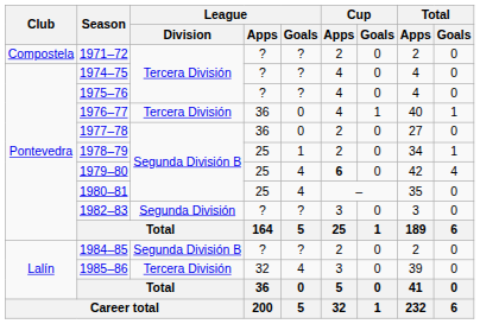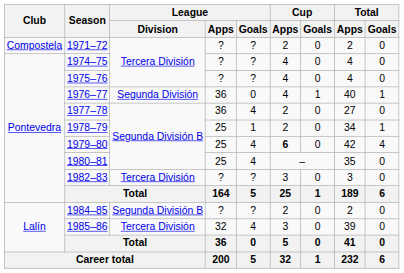 <table class="wikitable" style="text-align: center;">
 <tr>
 <th rowspan="2">Club</th>
 <th rowspan="2">Season</th>
 <th colspan="3">League</th>
 <th colspan="2">Cup</th>
 <th colspan="2">Total</th>
 </tr>
 <tr>
 <th>Division</th>
 <th>Apps</th>
 <th>Goals</th>
 <th>Apps</th>
 <th>Goals</th>
 <th>Apps</th>
 <th>Goals</th>
 </tr>
 <tr>
 <td valign="center"><a href='#'>Compostela</a></td>
 <td><a href='#'>1971–72</a></td>
 <td rowspan="3"><a href='#'>Tercera División</a></td>
 <td>?</td>
 <td>?</td>
 <td>2</td>
 <td>0</td>
 <td>2</td>
 <td>0</td>
 </tr>
 <tr>
 <td rowspan="9" valign="center"><a href='#'>Pontevedra</a></td>
 <td><a href='#'>1974–75</a></td>
 <td>?</td>
 <td>?</td>
 <td>4</td>
 <td>0</td>
 <td>4</td>
 <td>0</td>
 </tr>
 <tr>
 <td><a href='#'>1975–76</a></td>
 <td>?</td>
 <td>?</td>
 <td>4</td>
 <td>0</td>
 <td>4</td>
 <td>0</td>
 </tr>
 <tr>
 <td><a href='#'>1976–77</a></td>
-<td><a href='#'>Tercera División</a></td>
+<td><a href='#'>Segunda División</a></td>
 <td>36</td>
 <td>0</td>
 <td>4</td>
 <td>1</td>
 <td>40</td>
 <td>1</td>
 </tr>
 <tr>
 <td><a href='#'>1977–78</a></td>
 <td rowspan="4"><a href='#'>Segunda División B</a></td>
 <td>36</td>
-<td>0</td>
+<td>4</td>
 <td>2</td>
 <td>0</td>
 <td>27</td>
 <td>0</td>
 </tr>
 <tr>
 <td><a href='#'>1978–79</a></td>
 <td>25</td>
 <td>1</td>
 <td>2</td>
 <td>0</td>
 <td>34</td>
 <td>1</td>
 </tr>
 <tr>
 <td><a href='#'>1979–80</a></td>
 <td>25</td>
 <td>4</td>
 <td><strong>6</strong></td>
 <td>0</td>
 <td>42</td>
 <td>4</td>
 </tr>
 <tr>
 <td><a href='#'>1980–81</a></td>
 <td>25</td>
 <td>4</td>
 <td colspan="2">–</td>
 <td>35</td>
 <td>0</td>
 </tr>
 <tr>
 <td><a href='#'>1982–83</a></td>
-<td><a href='#'>Segunda División</a></td>
+<td><a href='#'>Tercera División</a></td>
 <td>?</td>
 <td>?</td>
 <td>3</td>
 <td>0</td>
 <td>3</td>
 <td>0</td>
 </tr>
 <tr>
 <th colspan="2">Total</th>
 <th>164</th>
 <th>5</th>
 <th>25</th>
 <th>1</th>
 <th>189</th>
 <th>6</th>
 </tr>
 <tr>
 <td rowspan="3" valign="center"><a href='#'>Lalín</a></td>
 <td><a href='#'>1984–85</a></td>
 <td><a href='#'>Segunda División B</a></td>
 <td>?</td>
 <td>?</td>
 <td>2</td>
 <td>0</td>
 <td>2</td>
 <td>0</td>
 </tr>
 <tr>
 <td><a href='#'>1985–86</a></td>
 <td><a href='#'>Tercera División</a></td>
 <td>32</td>
 <td>4</td>
 <td>3</td>
 <td>0</td>
 <td>39</td>
 <td>0</td>
 </tr>
 <tr>
 <th colspan="2">Total</th>
 <th>36</th>
 <th>0</th>
 <th>5</th>
 <th>0</th>
 <th>41</th>
 <th>0</th>
 </tr>
 <tr>
 <th colspan="3">Career total</th>
 <th>200</th>
 <th>5</th>
 <th>32</th>
 <th>1</th>
 <th>232</th>
 <th>6</th>
 </tr>
 </table>
